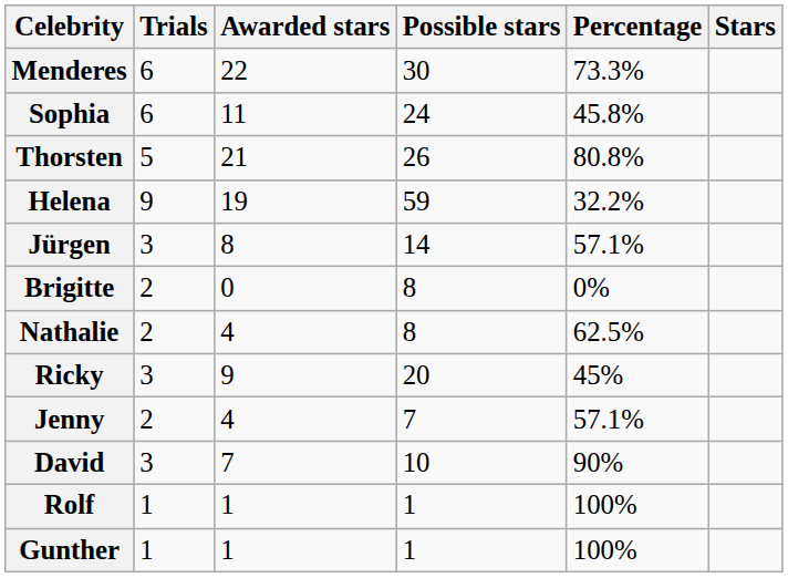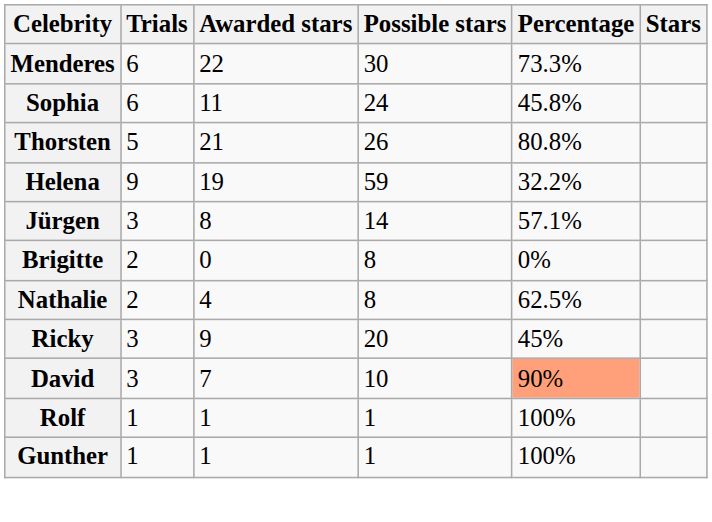 <table class="wikitable sortable center">
 <tr>
 <th>Celebrity</th>
 <th>Trials</th>
 <th>Awarded stars</th>
 <th>Possible stars</th>
 <th>Percentage</th>
 <th>Stars</th>
 </tr>
 <tr>
 <th>Menderes</th>
 <td>6</td>
 <td>22</td>
 <td>30</td>
 <td>73.3%</td>
 <td></td>
 </tr>
 <tr>
 <th>Sophia</th>
 <td>6</td>
 <td>11</td>
 <td>24</td>
 <td>45.8%</td>
 <td></td>
 </tr>
 <tr>
 <th>Thorsten</th>
 <td>5</td>
 <td>21</td>
 <td>26</td>
 <td>80.8%</td>
 <td></td>
 </tr>
 <tr>
 <th>Helena</th>
 <td>9</td>
 <td>19</td>
 <td>59</td>
 <td>32.2%</td>
 <td></td>
 </tr>
 <tr>
 <th>Jürgen</th>
 <td>3</td>
 <td>8</td>
 <td>14</td>
 <td>57.1%</td>
 <td></td>
 </tr>
 <tr>
 <th>Brigitte</th>
 <td>2</td>
 <td>0</td>
 <td>8</td>
 <td>0%</td>
 <td></td>
 </tr>
 <tr>
 <th>Nathalie</th>
 <td>2</td>
 <td>4</td>
 <td>8</td>
 <td>62.5%</td>
 <td></td>
 </tr>
 <tr>
 <th>Ricky</th>
 <td>3</td>
 <td>9</td>
 <td>20</td>
 <td>45%</td>
 <td></td>
 </tr>
 <tr>
-<th>Jenny</th>
-<td>2</td>
-<td>4</td>
-<td>7</td>
-<td>57.1%</td>
-<td></td>
-</tr>
-<tr>
 <th>David</th>
 <td>3</td>
 <td>7</td>
 <td>10</td>
-<td>90%</td>
+<td style="background: lightsalmon;">90%</td>
 <td></td>
 </tr>
 <tr>
 <th>Rolf</th>
 <td>1</td>
 <td>1</td>
 <td>1</td>
 <td>100%</td>
 <td></td>
 </tr>
 <tr>
 <th>Gunther</th>
 <td>1</td>
 <td>1</td>
 <td>1</td>
 <td>100%</td>
 <td></td>
 </tr>
 </table>
